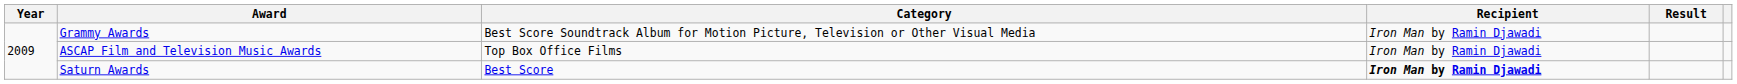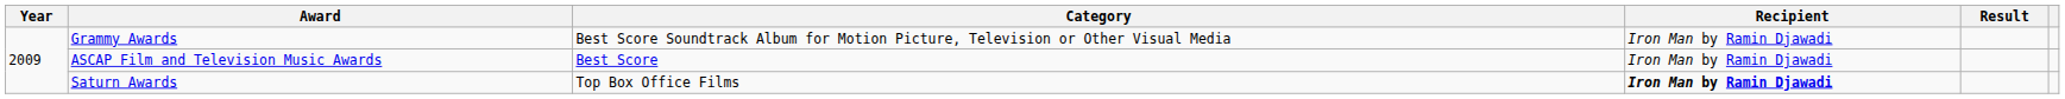 <table class="wikitable sortable" style="width: 99%;">
 <tr>
 <th scope="col">Year</th>
 <th scope="col">Award</th>
 <th scope="col">Category</th>
 <th scope="col">Recipient</th>
 <th scope="col">Result</th>
 <th scope="col" class="unsortable"></th>
 </tr>
 <tr>
 <td rowspan="3">2009</td>
 <td><a href='#'>Grammy Awards</a></td>
 <td>Best Score Soundtrack Album for Motion Picture, Television or Other Visual Media</td>
 <td><em>Iron Man</em> by <a href='#'>Ramin Djawadi</a></td>
 <td></td>
 <td style="text-align:center;"></td>
 </tr>
 <tr>
 <td><a href='#'>ASCAP Film and Television Music Awards</a></td>
-<td>Top Box Office Films</td>
+<td><a href='#'>Best Score</a></td>
 <td><em>Iron Man</em> by <a href='#'>Ramin Djawadi</a></td>
 <td></td>
 <td style="text-align:center;"></td>
 </tr>
 <tr>
 <td><a href='#'>Saturn Awards</a></td>
-<td><a href='#'>Best Score</a></td>
+<td>Top Box Office Films</td>
 <td><strong><em>Iron Man</em> by <a href='#'>Ramin Djawadi</a></strong></td>
 <td></td>
 <td style="text-align:center;"></td>
 </tr>
 </table>
